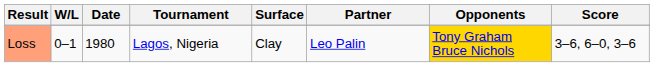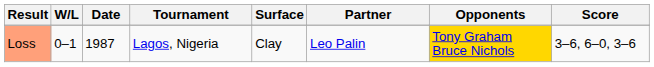 <table class="sortable wikitable">
 <tr>
 <th style="width:40px">Result</th>
 <th style="width:30px" class="unsortable">W/L</th>
 <th style="width:50px">Date</th>
 <th style="width:140px">Tournament</th>
 <th style="width:50px">Surface</th>
 <th style="width:140px">Partner</th>
 <th style="width:140px">Opponents</th>
 <th style="width:110px" class="unsortable">Score</th>
 </tr>
 <tr>
 </tr>
 <tr>
 <td style="background:#ffa07a;">Loss</td>
 <td>0–1</td>
-<td>1980</td>
+<td>1987</td>
 <td><a href='#'>Lagos</a>, Nigeria</td>
 <td>Clay</td>
 <td> <a href='#'>Leo Palin</a></td>
 <td style="background: gold;"> <a href='#'>Tony Graham</a> <br>  <a href='#'>Bruce Nichols</a></td>
 <td>3–6, 6–0, 3–6</td>
 </tr>
 </table>
